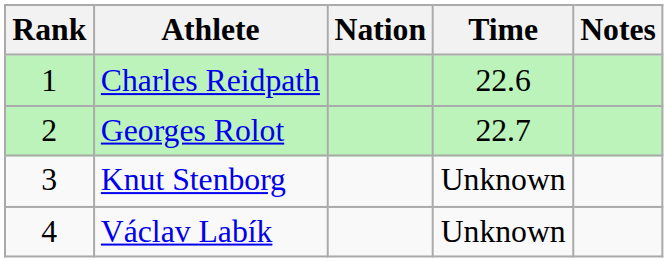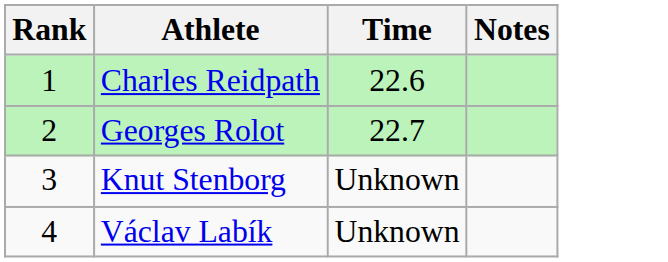 <table class="wikitable sortable" style="text-align:center">
 <tr>
 <th>Rank</th>
 <th>Athlete</th>
-<th>Nation</th>
 <th>Time</th>
 <th>Notes</th>
 </tr>
 <tr bgcolor=bbf3bb>
 <td>1</td>
 <td align=left><a href='#'>Charles Reidpath</a></td>
-<td align=left></td>
 <td>22.6</td>
 <td></td>
 </tr>
 <tr bgcolor=bbf3bb>
 <td>2</td>
 <td align=left><a href='#'>Georges Rolot</a></td>
-<td align=left></td>
 <td>22.7</td>
 <td></td>
 </tr>
 <tr>
 <td>3</td>
 <td align=left><a href='#'>Knut Stenborg</a></td>
-<td align=left></td>
 <td data-sort-value=30.0>Unknown</td>
 <td></td>
 </tr>
 <tr>
 <td>4</td>
 <td align=left><a href='#'>Václav Labík</a></td>
-<td align=left></td>
 <td data-sort-value=30.0>Unknown</td>
 <td></td>
 </tr>
 </table>
